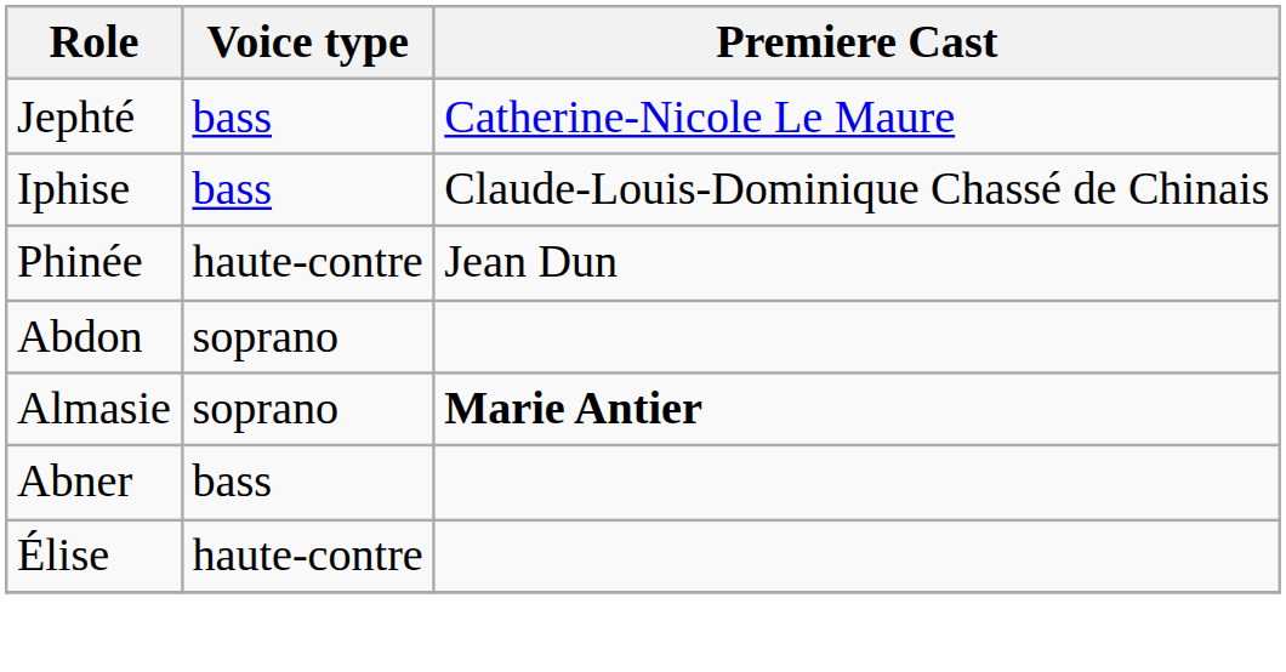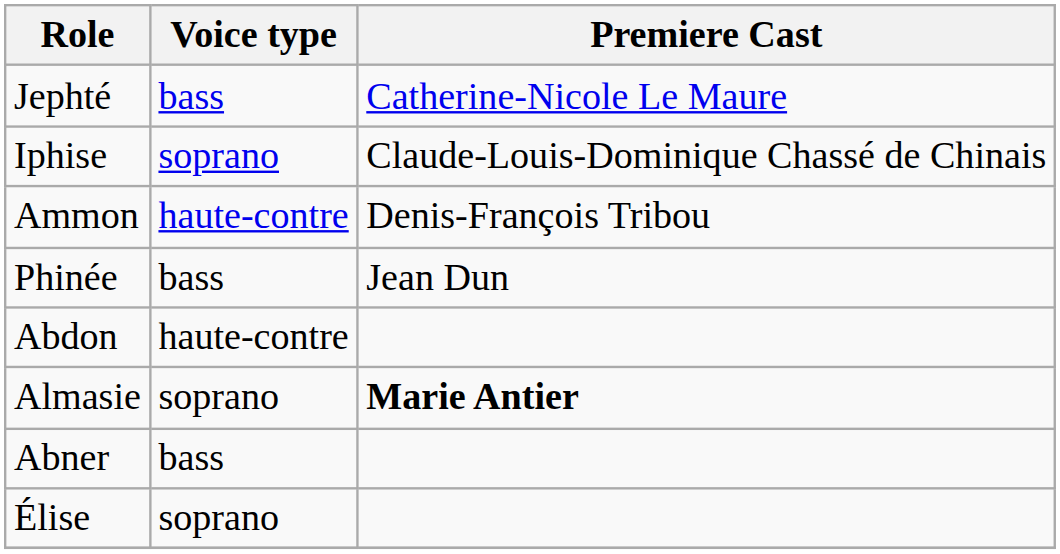 <table class="wikitable">
 <tr>
 <th>Role</th>
 <th>Voice type</th>
 <th>Premiere Cast</th>
 </tr>
 <tr>
 <td>Jephté</td>
 <td><a href='#'>bass</a></td>
 <td><a href='#'>Catherine-Nicole Le Maure</a></td>
 </tr>
 <tr>
 <td>Iphise</td>
-<td><a href='#'>bass</a></td>
+<td><a href='#'>soprano</a></td>
 <td>Claude-Louis-Dominique Chassé de Chinais</td>
 </tr>
 <tr>
+<td>Ammon</td>
+<td><a href='#'>haute-contre</a></td>
+<td>Denis-François Tribou</td>
+</tr>
+<tr>
 <td>Phinée</td>
-<td>haute-contre</td>
+<td>bass</td>
 <td>Jean Dun</td>
 </tr>
 <tr>
 <td>Abdon</td>
-<td>soprano</td>
+<td>haute-contre</td>
 <td></td>
 </tr>
 <tr>
 <td>Almasie</td>
 <td>soprano</td>
 <td><strong>Marie Antier</strong></td>
 </tr>
 <tr>
 <td>Abner</td>
 <td>bass</td>
 <td></td>
 </tr>
 <tr>
 <td>Élise</td>
-<td>haute-contre</td>
+<td>soprano</td>
 <td></td>
 </tr>
 <tr>
 </tr>
 </table>
